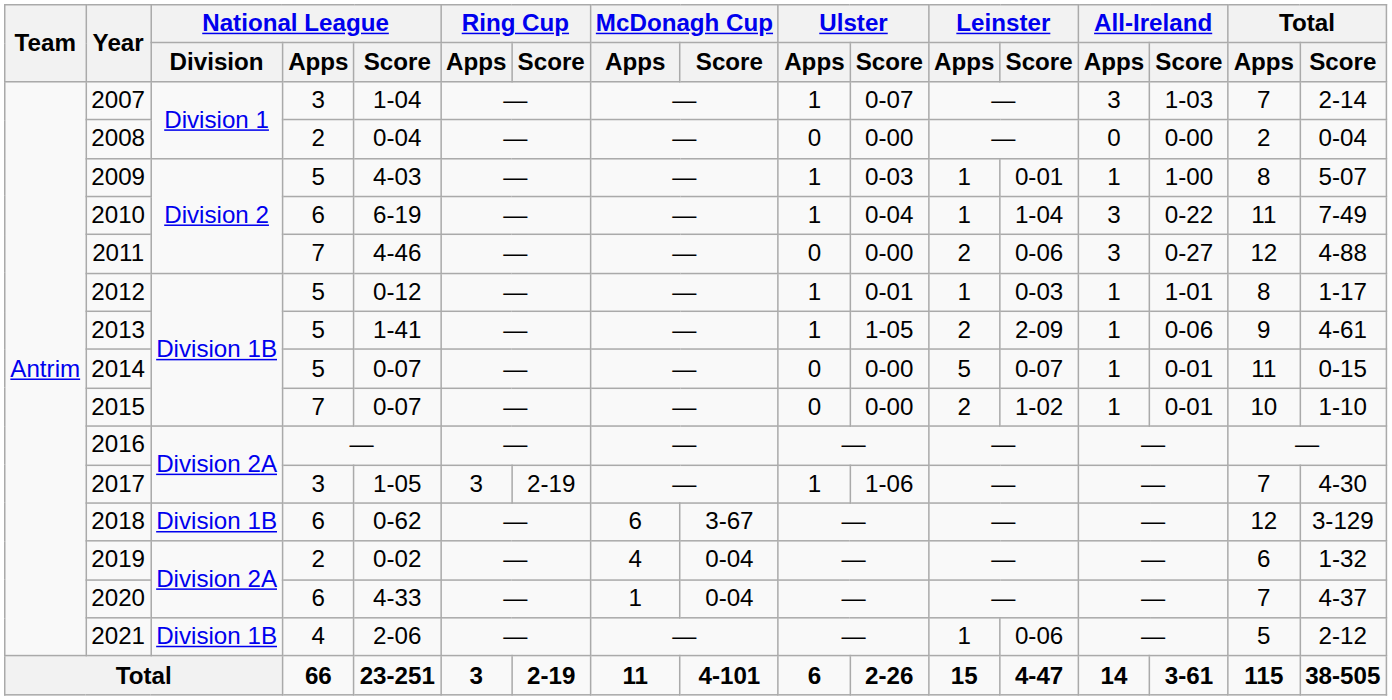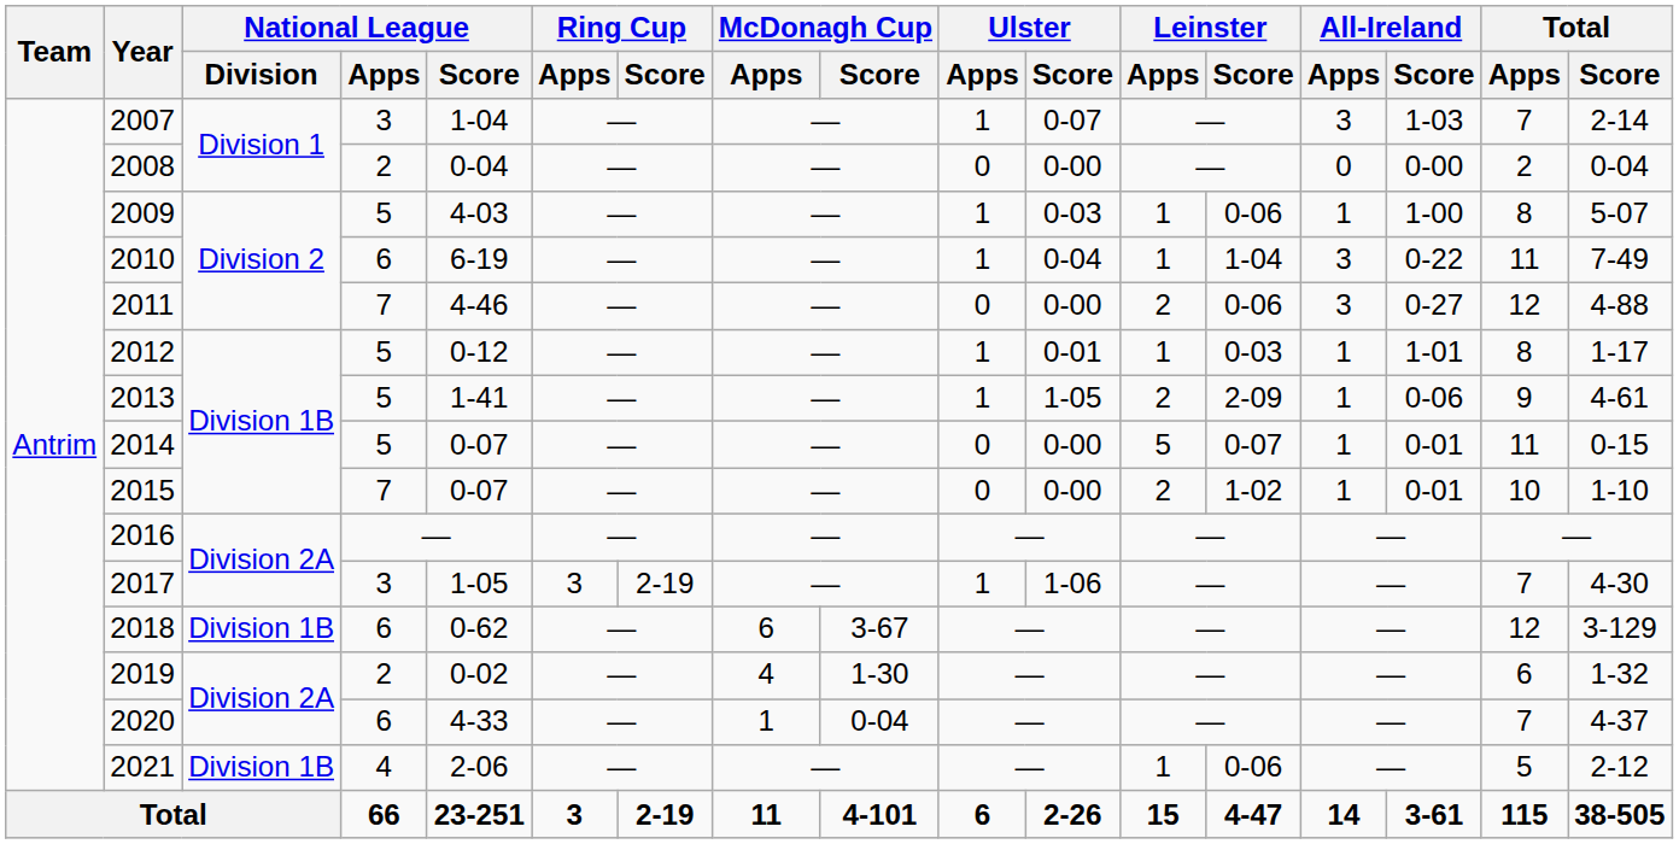 <table class="wikitable" style="text-align:center">
 <tr>
 <th rowspan="2">Team</th>
 <th rowspan="2">Year</th>
 <th colspan="3"><a href='#'>National League</a></th>
 <th colspan="2"><a href='#'>Ring Cup</a></th>
 <th colspan="2"><a href='#'>McDonagh Cup</a></th>
 <th colspan="2"><a href='#'>Ulster</a></th>
 <th colspan="2"><a href='#'>Leinster</a></th>
 <th colspan="2"><a href='#'>All-Ireland</a></th>
 <th colspan="2">Total</th>
 </tr>
 <tr>
 <th>Division</th>
 <th>Apps</th>
 <th>Score</th>
 <th>Apps</th>
 <th>Score</th>
 <th>Apps</th>
 <th>Score</th>
 <th>Apps</th>
 <th>Score</th>
 <th>Apps</th>
 <th>Score</th>
 <th>Apps</th>
 <th>Score</th>
 <th>Apps</th>
 <th>Score</th>
 </tr>
 <tr>
 <td rowspan="15"><a href='#'>Antrim</a></td>
 <td>2007</td>
 <td rowspan="2"><a href='#'>Division 1</a></td>
 <td>3</td>
 <td>1-04</td>
 <td colspan=2>—</td>
 <td colspan=2>—</td>
 <td>1</td>
 <td>0-07</td>
 <td colspan=2>—</td>
 <td>3</td>
 <td>1-03</td>
 <td>7</td>
 <td>2-14</td>
 </tr>
 <tr>
 <td>2008</td>
 <td>2</td>
 <td>0-04</td>
 <td colspan=2>—</td>
 <td colspan=2>—</td>
 <td>0</td>
 <td>0-00</td>
 <td colspan=2>—</td>
 <td>0</td>
 <td>0-00</td>
 <td>2</td>
 <td>0-04</td>
 </tr>
 <tr>
 <td>2009</td>
 <td rowspan="3"><a href='#'>Division 2</a></td>
 <td>5</td>
 <td>4-03</td>
 <td colspan=2>—</td>
 <td colspan=2>—</td>
 <td>1</td>
 <td>0-03</td>
 <td>1</td>
-<td>0-01</td>
+<td>0-06</td>
 <td>1</td>
 <td>1-00</td>
 <td>8</td>
 <td>5-07</td>
 </tr>
 <tr>
 <td>2010</td>
 <td>6</td>
 <td>6-19</td>
 <td colspan=2>—</td>
 <td colspan=2>—</td>
 <td>1</td>
 <td>0-04</td>
 <td>1</td>
 <td>1-04</td>
 <td>3</td>
 <td>0-22</td>
 <td>11</td>
 <td>7-49</td>
 </tr>
 <tr>
 <td>2011</td>
 <td>7</td>
 <td>4-46</td>
 <td colspan=2>—</td>
 <td colspan=2>—</td>
 <td>0</td>
 <td>0-00</td>
 <td>2</td>
 <td>0-06</td>
 <td>3</td>
 <td>0-27</td>
 <td>12</td>
 <td>4-88</td>
 </tr>
 <tr>
 <td>2012</td>
 <td rowspan="4"><a href='#'>Division 1B</a></td>
 <td>5</td>
 <td>0-12</td>
 <td colspan=2>—</td>
 <td colspan=2>—</td>
 <td>1</td>
 <td>0-01</td>
 <td>1</td>
 <td>0-03</td>
 <td>1</td>
 <td>1-01</td>
 <td>8</td>
 <td>1-17</td>
 </tr>
 <tr>
 <td>2013</td>
 <td>5</td>
 <td>1-41</td>
 <td colspan=2>—</td>
 <td colspan=2>—</td>
 <td>1</td>
 <td>1-05</td>
 <td>2</td>
 <td>2-09</td>
 <td>1</td>
 <td>0-06</td>
 <td>9</td>
 <td>4-61</td>
 </tr>
 <tr>
 <td>2014</td>
 <td>5</td>
 <td>0-07</td>
 <td colspan=2>—</td>
 <td colspan=2>—</td>
 <td>0</td>
 <td>0-00</td>
 <td>5</td>
 <td>0-07</td>
 <td>1</td>
 <td>0-01</td>
 <td>11</td>
 <td>0-15</td>
 </tr>
 <tr>
 <td>2015</td>
 <td>7</td>
 <td>0-07</td>
 <td colspan=2>—</td>
 <td colspan=2>—</td>
 <td>0</td>
 <td>0-00</td>
 <td>2</td>
 <td>1-02</td>
 <td>1</td>
 <td>0-01</td>
 <td>10</td>
 <td>1-10</td>
 </tr>
 <tr>
 <td>2016</td>
 <td rowspan="2"><a href='#'>Division 2A</a></td>
 <td colspan=2>—</td>
 <td colspan=2>—</td>
 <td colspan=2>—</td>
 <td colspan=2>—</td>
 <td colspan=2>—</td>
 <td colspan=2>—</td>
 <td colspan=2>—</td>
 </tr>
 <tr>
 <td>2017</td>
 <td>3</td>
 <td>1-05</td>
 <td>3</td>
 <td>2-19</td>
 <td colspan=2>—</td>
 <td>1</td>
 <td>1-06</td>
 <td colspan=2>—</td>
 <td colspan=2>—</td>
 <td>7</td>
 <td>4-30</td>
 </tr>
 <tr>
 <td>2018</td>
 <td rowspan="1"><a href='#'>Division 1B</a></td>
 <td>6</td>
 <td>0-62</td>
 <td colspan=2>—</td>
 <td>6</td>
 <td>3-67</td>
 <td colspan=2>—</td>
 <td colspan=2>—</td>
 <td colspan=2>—</td>
 <td>12</td>
 <td>3-129</td>
 </tr>
 <tr>
 <td>2019</td>
 <td rowspan="2"><a href='#'>Division 2A</a></td>
 <td>2</td>
 <td>0-02</td>
 <td colspan=2>—</td>
 <td>4</td>
-<td>0-04</td>
+<td>1-30</td>
 <td colspan=2>—</td>
 <td colspan=2>—</td>
 <td colspan=2>—</td>
 <td>6</td>
 <td>1-32</td>
 </tr>
 <tr>
 <td>2020</td>
 <td>6</td>
 <td>4-33</td>
 <td colspan=2>—</td>
 <td>1</td>
 <td>0-04</td>
 <td colspan=2>—</td>
 <td colspan=2>—</td>
 <td colspan=2>—</td>
 <td>7</td>
 <td>4-37</td>
 </tr>
 <tr>
 <td>2021</td>
 <td rowspan="1"><a href='#'>Division 1B</a></td>
 <td>4</td>
 <td>2-06</td>
 <td colspan=2>—</td>
 <td colspan=2>—</td>
 <td colspan=2>—</td>
 <td>1</td>
 <td>0-06</td>
 <td colspan=2>—</td>
 <td>5</td>
 <td>2-12</td>
 </tr>
 <tr>
 <th colspan="3">Total</th>
 <td><strong>66</strong></td>
 <td><strong>23-251</strong></td>
 <td><strong>3</strong></td>
 <td><strong>2-19</strong></td>
 <td><strong>11</strong></td>
 <td><strong>4-101</strong></td>
 <td><strong>6</strong></td>
 <td><strong>2-26</strong></td>
 <td><strong>15</strong></td>
 <td><strong>4-47</strong></td>
 <td><strong>14</strong></td>
 <td><strong>3-61</strong></td>
 <td><strong>115</strong></td>
 <td><strong>38-505</strong></td>
 </tr>
 </table>
